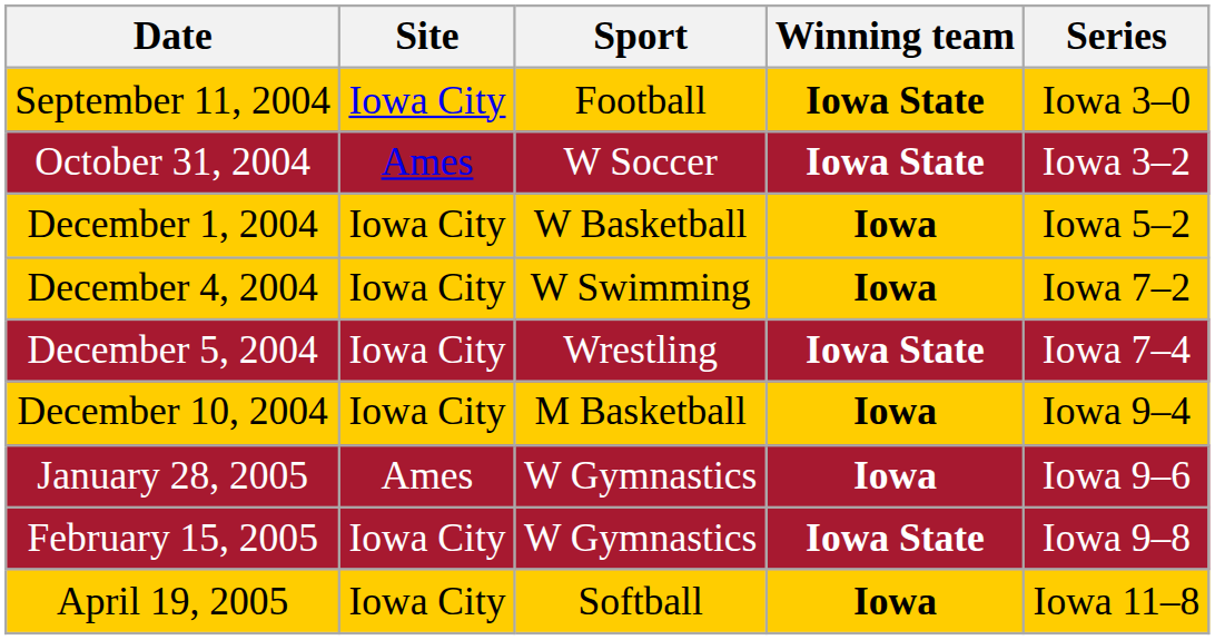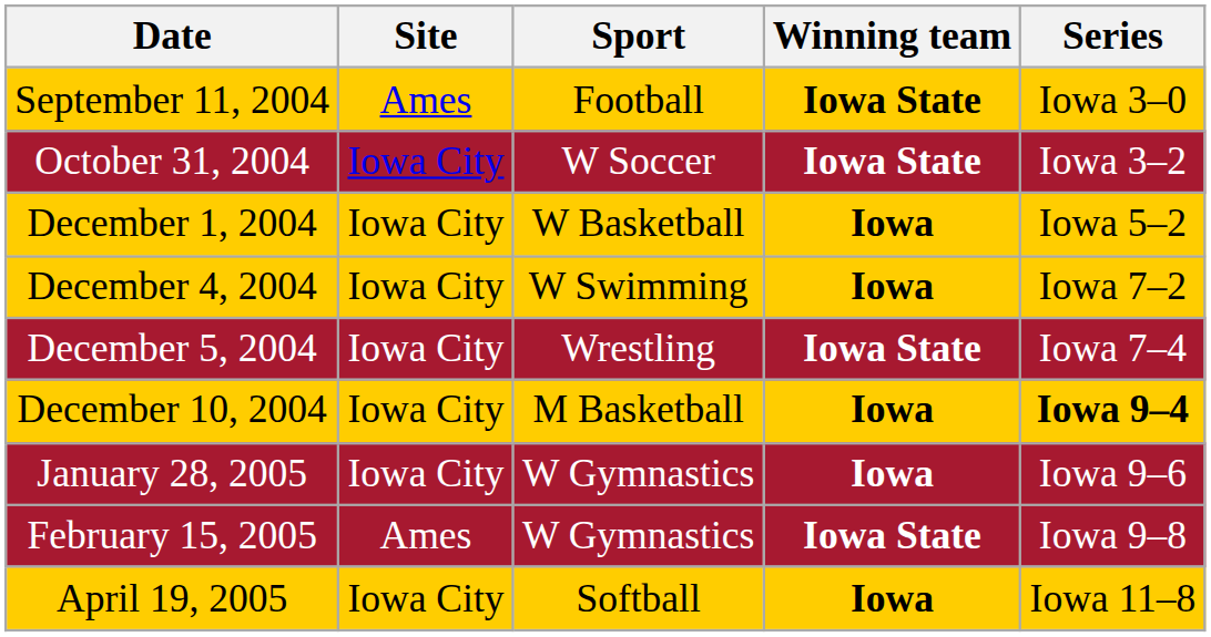 <table class="wikitable">
 <tr>
 <th>Date</th>
 <th>Site</th>
 <th>Sport</th>
 <th>Winning team</th>
 <th>Series</th>
 </tr>
 <tr align=center style="background: #FFCD00;color:black;">
 <td>September 11, 2004</td>
-<td><a href='#'><span>Iowa City</span></a></td>
+<td><a href='#'><span>Ames</span></a></td>
 <td>Football</td>
 <td><strong>Iowa State</strong></td>
 <td>Iowa 3–0</td>
 </tr>
 <tr align=center style="background: #A71930;color:white;">
 <td>October 31, 2004</td>
-<td><a href='#'><span>Ames</span></a></td>
+<td><a href='#'><span>Iowa City</span></a></td>
 <td>W Soccer</td>
 <td><strong>Iowa State</strong></td>
 <td>Iowa 3–2</td>
 </tr>
 <tr align=center style="background: #FFCD00;color:black;">
 <td>December 1, 2004</td>
 <td>Iowa City</td>
 <td>W Basketball</td>
 <td><strong>Iowa</strong></td>
 <td>Iowa 5–2</td>
 </tr>
 <tr align=center style="background: #FFCD00;color:black;">
 <td>December 4, 2004</td>
 <td>Iowa City</td>
 <td>W Swimming</td>
 <td><strong>Iowa</strong></td>
 <td>Iowa 7–2</td>
 </tr>
 <tr align=center style="background: #A71930;color:white;">
 <td>December 5, 2004</td>
 <td>Iowa City</td>
 <td>Wrestling</td>
 <td><strong>Iowa State</strong></td>
 <td>Iowa 7–4</td>
 </tr>
 <tr align=center style="background: #FFCD00;color:black;">
 <td>December 10, 2004</td>
 <td>Iowa City</td>
 <td>M Basketball</td>
 <td><strong>Iowa</strong></td>
-<td>Iowa 9–4</td>
+<td><strong>Iowa 9–4</strong></td>
 </tr>
 <tr align=center style="background: #A71930;color:white;">
 <td>January 28, 2005</td>
-<td>Ames</td>
+<td>Iowa City</td>
 <td>W Gymnastics</td>
 <td><strong>Iowa</strong></td>
 <td>Iowa 9–6</td>
 </tr>
 <tr align=center style="background: #A71930;color:white;">
 <td>February 15, 2005</td>
-<td>Iowa City</td>
+<td>Ames</td>
 <td>W Gymnastics</td>
 <td><strong>Iowa State</strong></td>
 <td>Iowa 9–8</td>
 </tr>
 <tr align=center style="background: #FFCD00;color:black;">
 <td>April 19, 2005</td>
 <td>Iowa City</td>
 <td>Softball</td>
 <td><strong>Iowa</strong></td>
 <td>Iowa 11–8</td>
 </tr>
 </table>
